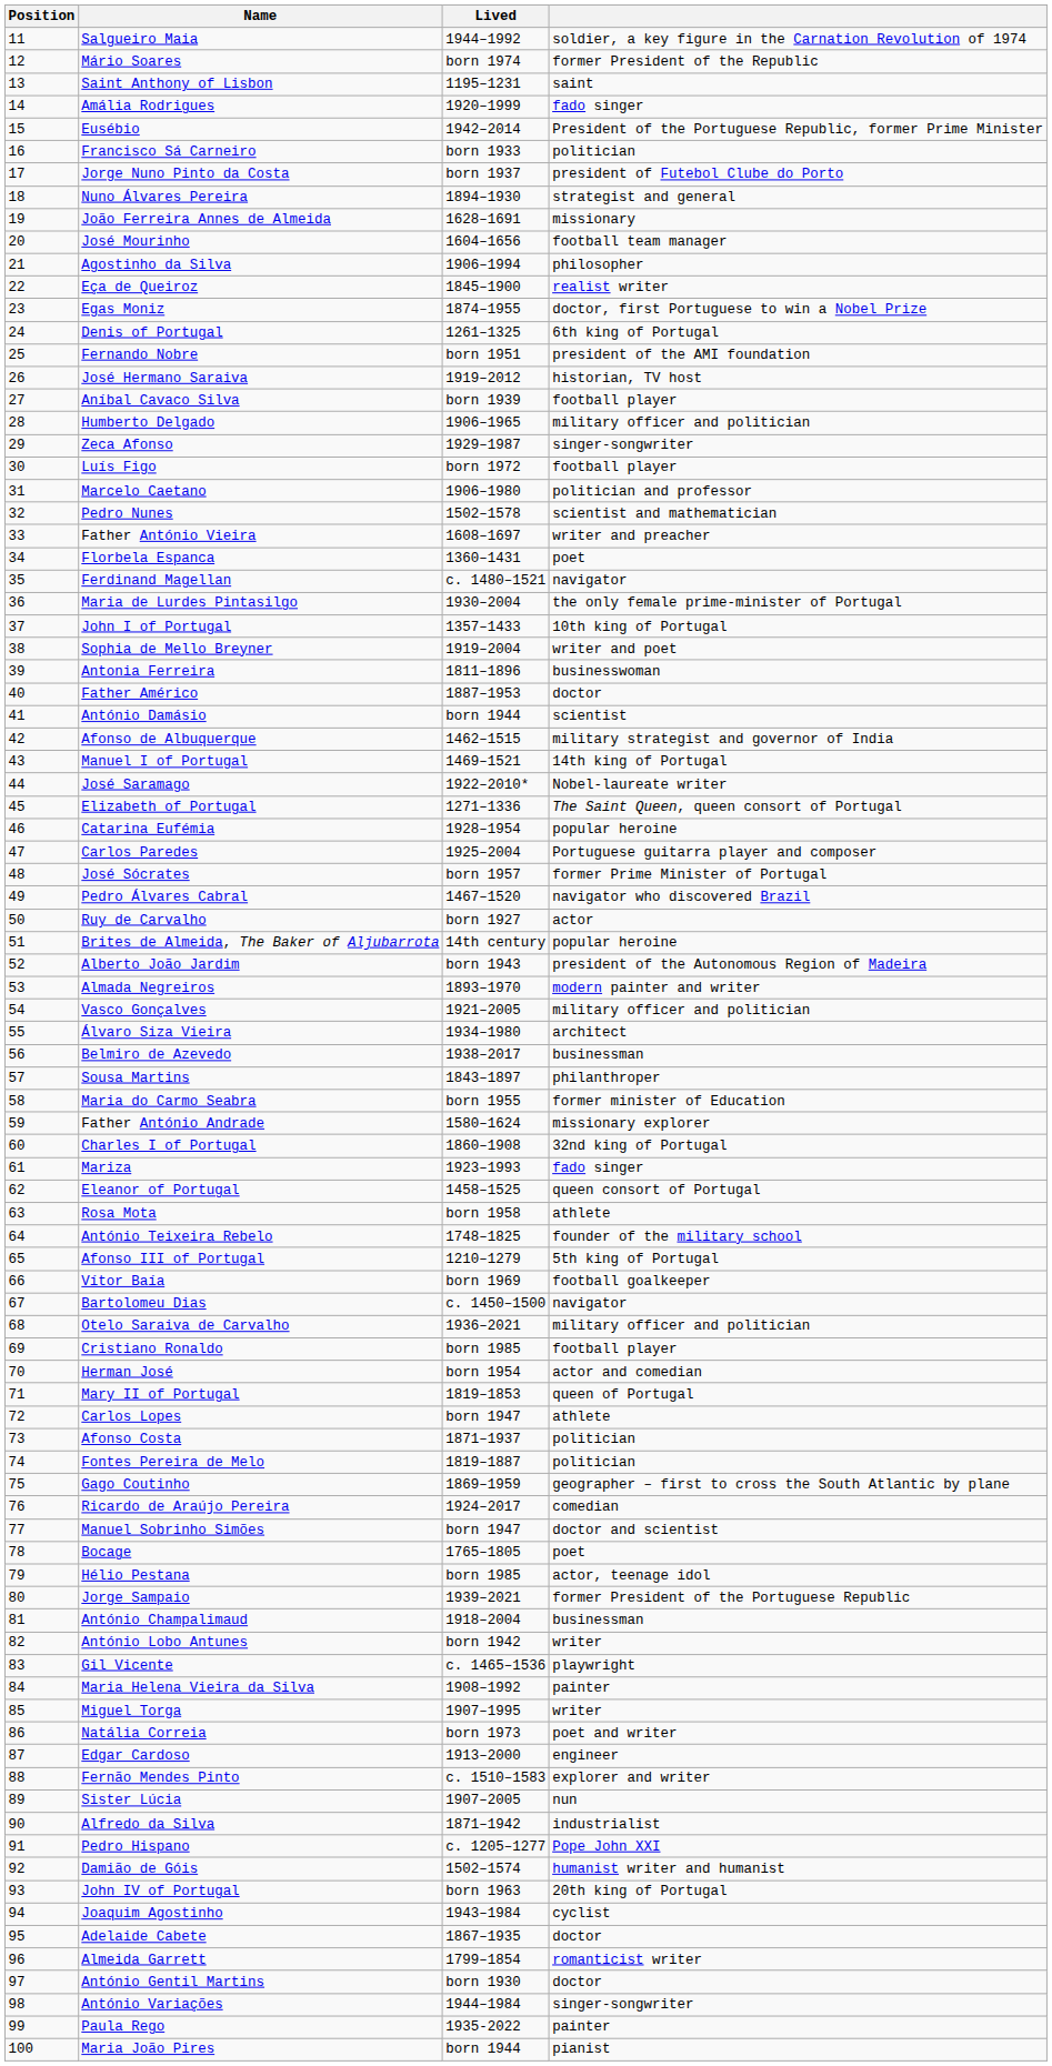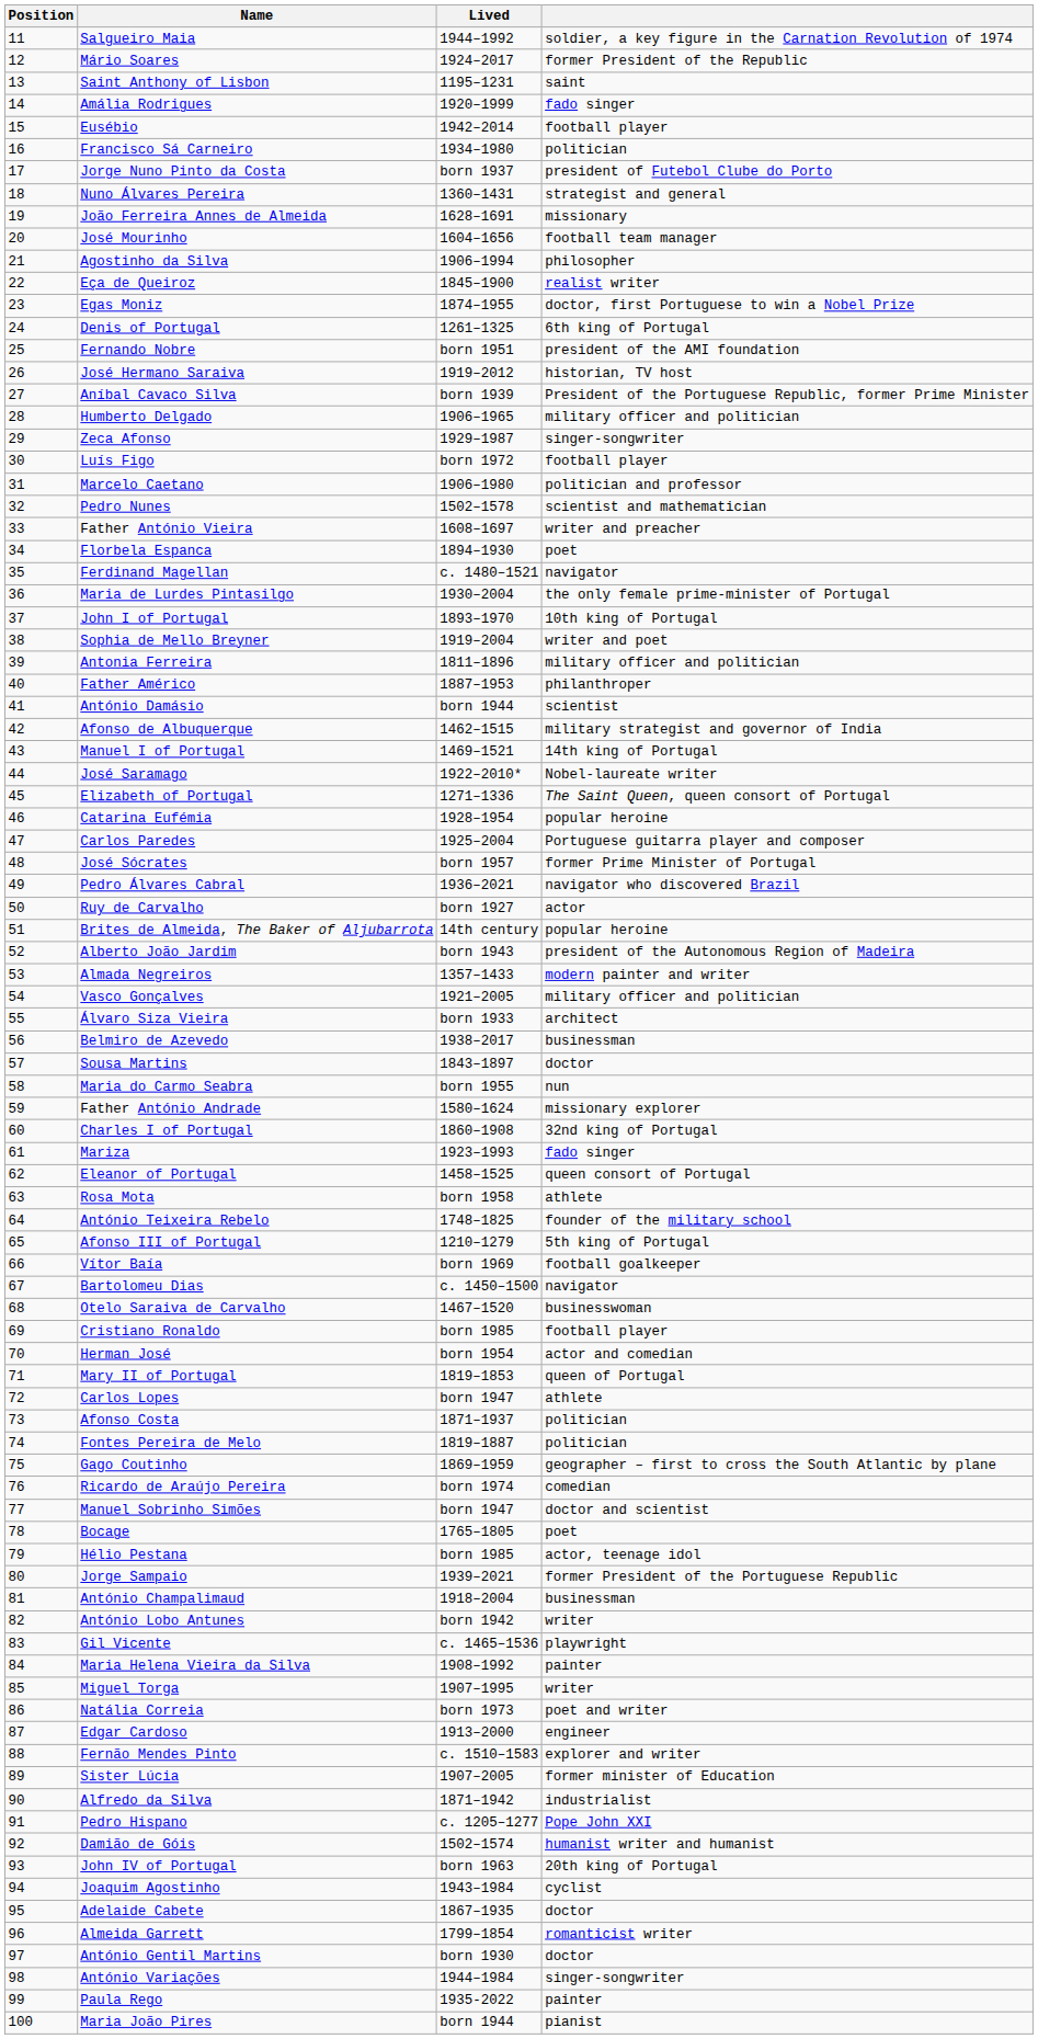 <table class="wikitable sortable">
 <tr>
 <th>Position</th>
 <th>Name</th>
 <th>Lived</th>
 <th></th>
 </tr>
 <tr>
 <td>11</td>
 <td><a href='#'>Salgueiro Maia</a></td>
 <td>1944–1992</td>
 <td>soldier, a key figure in the <a href='#'>Carnation Revolution</a> of 1974</td>
 </tr>
 <tr>
 <td>12</td>
 <td><a href='#'>Mário Soares</a></td>
-<td>born 1974</td>
+<td>1924–2017</td>
 <td>former President of the Republic</td>
 </tr>
 <tr>
 <td>13</td>
 <td><a href='#'>Saint Anthony of Lisbon</a></td>
 <td>1195–1231</td>
 <td>saint</td>
 </tr>
 <tr>
 <td>14</td>
 <td><a href='#'>Amália Rodrigues</a></td>
 <td>1920–1999</td>
 <td><a href='#'>fado</a> singer</td>
 </tr>
 <tr>
 <td>15</td>
 <td><a href='#'>Eusébio</a></td>
 <td>1942–2014</td>
-<td>President of the Portuguese Republic, former Prime Minister</td>
+<td>football player</td>
 </tr>
 <tr>
 <td>16</td>
 <td><a href='#'>Francisco Sá Carneiro</a></td>
-<td>born 1933</td>
+<td>1934–1980</td>
 <td>politician</td>
 </tr>
 <tr>
 <td>17</td>
 <td><a href='#'>Jorge Nuno Pinto da Costa</a></td>
 <td>born 1937</td>
 <td>president of <a href='#'>Futebol Clube do Porto</a></td>
 </tr>
 <tr>
 <td>18</td>
 <td><a href='#'>Nuno Álvares Pereira</a></td>
-<td>1894–1930</td>
+<td>1360–1431</td>
 <td>strategist and general</td>
 </tr>
 <tr>
 <td>19</td>
 <td><a href='#'>João Ferreira Annes de Almeida</a></td>
 <td>1628–1691</td>
 <td>missionary</td>
 </tr>
 <tr>
 <td>20</td>
 <td><a href='#'>José Mourinho</a></td>
 <td>1604–1656</td>
 <td>football team manager</td>
 </tr>
 <tr>
 <td>21</td>
 <td><a href='#'>Agostinho da Silva</a></td>
 <td>1906–1994</td>
 <td>philosopher</td>
 </tr>
 <tr>
 <td>22</td>
 <td><a href='#'>Eça de Queiroz</a></td>
 <td>1845–1900</td>
 <td><a href='#'>realist</a> writer</td>
 </tr>
 <tr>
 <td>23</td>
 <td><a href='#'>Egas Moniz</a></td>
 <td>1874–1955</td>
 <td>doctor, first Portuguese to win a <a href='#'>Nobel Prize</a></td>
 </tr>
 <tr>
 <td>24</td>
 <td><a href='#'>Denis of Portugal</a></td>
 <td>1261–1325</td>
 <td>6th king of Portugal</td>
 </tr>
 <tr>
 <td>25</td>
 <td><a href='#'>Fernando Nobre</a></td>
 <td>born 1951</td>
 <td>president of the AMI foundation</td>
 </tr>
 <tr>
 <td>26</td>
 <td><a href='#'>José Hermano Saraiva</a></td>
 <td>1919–2012</td>
 <td>historian, TV host</td>
 </tr>
 <tr>
 <td>27</td>
 <td><a href='#'>Aníbal Cavaco Silva</a></td>
 <td>born 1939</td>
-<td>football player</td>
+<td>President of the Portuguese Republic, former Prime Minister</td>
 </tr>
 <tr>
 <td>28</td>
 <td><a href='#'>Humberto Delgado</a></td>
 <td>1906–1965</td>
 <td>military officer and politician</td>
 </tr>
 <tr>
 <td>29</td>
 <td><a href='#'>Zeca Afonso</a></td>
 <td>1929–1987</td>
 <td>singer-songwriter</td>
 </tr>
 <tr>
 <td>30</td>
 <td><a href='#'>Luís Figo</a></td>
 <td>born 1972</td>
 <td>football player</td>
 </tr>
 <tr>
 <td>31</td>
 <td><a href='#'>Marcelo Caetano</a></td>
 <td>1906–1980</td>
 <td>politician and professor</td>
 </tr>
 <tr>
 <td>32</td>
 <td><a href='#'>Pedro Nunes</a></td>
 <td>1502–1578</td>
 <td>scientist and mathematician</td>
 </tr>
 <tr>
 <td>33</td>
 <td>Father <a href='#'>António Vieira</a></td>
 <td>1608–1697</td>
 <td>writer and preacher</td>
 </tr>
 <tr>
 <td>34</td>
 <td><a href='#'>Florbela Espanca</a></td>
-<td>1360–1431</td>
+<td>1894–1930</td>
 <td>poet</td>
 </tr>
 <tr>
 <td>35</td>
 <td><a href='#'>Ferdinand Magellan</a></td>
 <td>c. 1480–1521</td>
 <td>navigator</td>
 </tr>
 <tr>
 <td>36</td>
 <td><a href='#'>Maria de Lurdes Pintasilgo</a></td>
 <td>1930–2004</td>
 <td>the only female prime-minister of Portugal</td>
 </tr>
 <tr>
 <td>37</td>
 <td><a href='#'>John I of Portugal</a></td>
-<td>1357–1433</td>
+<td>1893–1970</td>
 <td>10th king of Portugal</td>
 </tr>
 <tr>
 <td>38</td>
 <td><a href='#'>Sophia de Mello Breyner</a></td>
 <td>1919–2004</td>
 <td>writer and poet</td>
 </tr>
 <tr>
 <td>39</td>
 <td><a href='#'>Antonia Ferreira</a></td>
 <td>1811–1896</td>
-<td>businesswoman</td>
+<td>military officer and politician</td>
 </tr>
 <tr>
 <td>40</td>
 <td><a href='#'>Father Américo</a></td>
 <td>1887–1953</td>
-<td>doctor</td>
+<td>philanthroper</td>
 </tr>
 <tr>
 <td>41</td>
 <td><a href='#'>António Damásio</a></td>
 <td>born 1944</td>
 <td>scientist</td>
 </tr>
 <tr>
 <td>42</td>
 <td><a href='#'>Afonso de Albuquerque</a></td>
 <td>1462–1515</td>
 <td>military strategist and governor of India</td>
 </tr>
 <tr>
 <td>43</td>
 <td><a href='#'>Manuel I of Portugal</a></td>
 <td>1469–1521</td>
 <td>14th king of Portugal</td>
 </tr>
 <tr>
 <td>44</td>
 <td><a href='#'>José Saramago</a></td>
 <td>1922–2010*</td>
 <td>Nobel-laureate writer</td>
 </tr>
 <tr>
 <td>45</td>
 <td><a href='#'>Elizabeth of Portugal</a></td>
 <td>1271–1336</td>
 <td><em>The Saint Queen</em>, queen consort of Portugal</td>
 </tr>
 <tr>
 <td>46</td>
 <td><a href='#'>Catarina Eufémia</a></td>
 <td>1928–1954</td>
 <td>popular heroine</td>
 </tr>
 <tr>
 <td>47</td>
 <td><a href='#'>Carlos Paredes</a></td>
 <td>1925–2004</td>
 <td>Portuguese guitarra player and composer</td>
 </tr>
 <tr>
 <td>48</td>
 <td><a href='#'>José Sócrates</a></td>
 <td>born 1957</td>
 <td>former Prime Minister of Portugal</td>
 </tr>
 <tr>
 <td>49</td>
 <td><a href='#'>Pedro Álvares Cabral</a></td>
-<td>1467–1520</td>
+<td>1936–2021</td>
 <td>navigator who discovered <a href='#'>Brazil</a></td>
 </tr>
 <tr>
 <td>50</td>
 <td><a href='#'>Ruy de Carvalho</a></td>
 <td>born 1927</td>
 <td>actor</td>
 </tr>
 <tr>
 <td>51</td>
 <td><a href='#'>Brites de Almeida</a>, <em>The Baker of <a href='#'>Aljubarrota</a></em></td>
 <td>14th century</td>
 <td>popular heroine</td>
 </tr>
 <tr>
 <td>52</td>
 <td><a href='#'>Alberto João Jardim</a></td>
 <td>born 1943</td>
 <td>president of the Autonomous Region of <a href='#'>Madeira</a></td>
 </tr>
 <tr>
 <td>53</td>
 <td><a href='#'>Almada Negreiros</a></td>
-<td>1893–1970</td>
+<td>1357–1433</td>
 <td><a href='#'>modern</a> painter and writer</td>
 </tr>
 <tr>
 <td>54</td>
 <td><a href='#'>Vasco Gonçalves</a></td>
 <td>1921–2005</td>
 <td>military officer and politician</td>
 </tr>
 <tr>
 <td>55</td>
 <td><a href='#'>Álvaro Siza Vieira</a></td>
-<td>1934–1980</td>
+<td>born 1933</td>
 <td>architect</td>
 </tr>
 <tr>
 <td>56</td>
 <td><a href='#'>Belmiro de Azevedo</a></td>
 <td>1938–2017</td>
 <td>businessman</td>
 </tr>
 <tr>
 <td>57</td>
 <td><a href='#'>Sousa Martins</a></td>
 <td>1843–1897</td>
-<td>philanthroper</td>
+<td>doctor</td>
 </tr>
 <tr>
 <td>58</td>
 <td><a href='#'>Maria do Carmo Seabra</a></td>
 <td>born 1955</td>
-<td>former minister of Education</td>
+<td>nun</td>
 </tr>
 <tr>
 <td>59</td>
 <td>Father <a href='#'>António Andrade</a></td>
 <td>1580–1624</td>
 <td>missionary explorer</td>
 </tr>
 <tr>
 <td>60</td>
 <td><a href='#'>Charles I of Portugal</a></td>
 <td>1860–1908</td>
 <td>32nd king of Portugal</td>
 </tr>
 <tr>
 <td>61</td>
 <td><a href='#'>Mariza</a></td>
 <td>1923–1993</td>
 <td><a href='#'>fado</a> singer</td>
 </tr>
 <tr>
 <td>62</td>
 <td><a href='#'>Eleanor of Portugal</a></td>
 <td>1458–1525</td>
 <td>queen consort of Portugal</td>
 </tr>
 <tr>
 <td>63</td>
 <td><a href='#'>Rosa Mota</a></td>
 <td>born 1958</td>
 <td>athlete</td>
 </tr>
 <tr>
 <td>64</td>
 <td><a href='#'>António Teixeira Rebelo</a></td>
 <td>1748–1825</td>
 <td>founder of the <a href='#'>military school</a></td>
 </tr>
 <tr>
 <td>65</td>
 <td><a href='#'>Afonso III of Portugal</a></td>
 <td>1210–1279</td>
 <td>5th king of Portugal</td>
 </tr>
 <tr>
 <td>66</td>
 <td><a href='#'>Vítor Baía</a></td>
 <td>born 1969</td>
 <td>football goalkeeper</td>
 </tr>
 <tr>
 <td>67</td>
 <td><a href='#'>Bartolomeu Dias</a></td>
 <td>c. 1450–1500</td>
 <td>navigator</td>
 </tr>
 <tr>
 <td>68</td>
 <td><a href='#'>Otelo Saraiva de Carvalho</a></td>
-<td>1936–2021</td>
-<td>military officer and politician</td>
+<td>1467–1520</td>
+<td>businesswoman</td>
 </tr>
 <tr>
 <td>69</td>
 <td><a href='#'>Cristiano Ronaldo</a></td>
 <td>born 1985</td>
 <td>football player</td>
 </tr>
 <tr>
 <td>70</td>
 <td><a href='#'>Herman José</a></td>
 <td>born 1954</td>
 <td>actor and comedian</td>
 </tr>
 <tr>
 <td>71</td>
 <td><a href='#'>Mary II of Portugal</a></td>
 <td>1819–1853</td>
 <td>queen of Portugal</td>
 </tr>
 <tr>
 <td>72</td>
 <td><a href='#'>Carlos Lopes</a></td>
 <td>born 1947</td>
 <td>athlete</td>
 </tr>
 <tr>
 <td>73</td>
 <td><a href='#'>Afonso Costa</a></td>
 <td>1871–1937</td>
 <td>politician</td>
 </tr>
 <tr>
 <td>74</td>
 <td><a href='#'>Fontes Pereira de Melo</a></td>
 <td>1819–1887</td>
 <td>politician</td>
 </tr>
 <tr>
 <td>75</td>
 <td><a href='#'>Gago Coutinho</a></td>
 <td>1869–1959</td>
 <td>geographer – first to cross the South Atlantic by plane</td>
 </tr>
 <tr>
 <td>76</td>
 <td><a href='#'>Ricardo de Araújo Pereira</a></td>
-<td>1924–2017</td>
+<td>born 1974</td>
 <td>comedian</td>
 </tr>
 <tr>
 <td>77</td>
 <td><a href='#'>Manuel Sobrinho Simões</a></td>
 <td>born 1947</td>
 <td>doctor and scientist</td>
 </tr>
 <tr>
 <td>78</td>
 <td><a href='#'>Bocage</a></td>
 <td>1765–1805</td>
 <td>poet</td>
 </tr>
 <tr>
 <td>79</td>
 <td><a href='#'>Hélio Pestana</a></td>
 <td>born 1985</td>
 <td>actor, teenage idol</td>
 </tr>
 <tr>
 <td>80</td>
 <td><a href='#'>Jorge Sampaio</a></td>
 <td>1939–2021</td>
 <td>former President of the Portuguese Republic</td>
 </tr>
 <tr>
 <td>81</td>
 <td><a href='#'>António Champalimaud</a></td>
 <td>1918–2004</td>
 <td>businessman</td>
 </tr>
 <tr>
 <td>82</td>
 <td><a href='#'>António Lobo Antunes</a></td>
 <td>born 1942</td>
 <td>writer</td>
 </tr>
 <tr>
 <td>83</td>
 <td><a href='#'>Gil Vicente</a></td>
 <td>c. 1465–1536</td>
 <td>playwright</td>
 </tr>
 <tr>
 <td>84</td>
 <td><a href='#'>Maria Helena Vieira da Silva</a></td>
 <td>1908–1992</td>
 <td>painter</td>
 </tr>
 <tr>
 <td>85</td>
 <td><a href='#'>Miguel Torga</a></td>
 <td>1907–1995</td>
 <td>writer</td>
 </tr>
 <tr>
 <td>86</td>
 <td><a href='#'>Natália Correia</a></td>
 <td>born 1973</td>
 <td>poet and writer</td>
 </tr>
 <tr>
 <td>87</td>
 <td><a href='#'>Edgar Cardoso</a></td>
 <td>1913–2000</td>
 <td>engineer</td>
 </tr>
 <tr>
 <td>88</td>
 <td><a href='#'>Fernão Mendes Pinto</a></td>
 <td>c. 1510–1583</td>
 <td>explorer and writer</td>
 </tr>
 <tr>
 <td>89</td>
 <td><a href='#'>Sister Lúcia</a></td>
 <td>1907–2005</td>
-<td>nun</td>
+<td>former minister of Education</td>
 </tr>
 <tr>
 <td>90</td>
 <td><a href='#'>Alfredo da Silva</a></td>
 <td>1871–1942</td>
 <td>industrialist</td>
 </tr>
 <tr>
 <td>91</td>
 <td><a href='#'>Pedro Hispano</a></td>
 <td>c. 1205–1277</td>
 <td><a href='#'>Pope John XXI</a></td>
 </tr>
 <tr>
 <td>92</td>
 <td><a href='#'>Damião de Góis</a></td>
 <td>1502–1574</td>
 <td><a href='#'>humanist</a> writer and humanist</td>
 </tr>
 <tr>
 <td>93</td>
 <td><a href='#'>John IV of Portugal</a></td>
 <td>born 1963</td>
 <td>20th king of Portugal</td>
 </tr>
 <tr>
 <td>94</td>
 <td><a href='#'>Joaquim Agostinho</a></td>
 <td>1943–1984</td>
 <td>cyclist</td>
 </tr>
 <tr>
 <td>95</td>
 <td><a href='#'>Adelaide Cabete</a></td>
 <td>1867–1935</td>
 <td>doctor</td>
 </tr>
 <tr>
 <td>96</td>
 <td><a href='#'>Almeida Garrett</a></td>
 <td>1799–1854</td>
 <td><a href='#'>romanticist</a> writer</td>
 </tr>
 <tr>
 <td>97</td>
 <td><a href='#'>António Gentil Martins</a></td>
 <td>born 1930</td>
 <td>doctor</td>
 </tr>
 <tr>
 <td>98</td>
 <td><a href='#'>António Variações</a></td>
 <td>1944–1984</td>
 <td>singer-songwriter</td>
 </tr>
 <tr>
 <td>99</td>
 <td><a href='#'>Paula Rego</a></td>
 <td>1935-2022</td>
 <td>painter</td>
 </tr>
 <tr>
 <td>100</td>
 <td><a href='#'>Maria João Pires</a></td>
 <td>born 1944</td>
 <td>pianist</td>
 </tr>
 </table>
